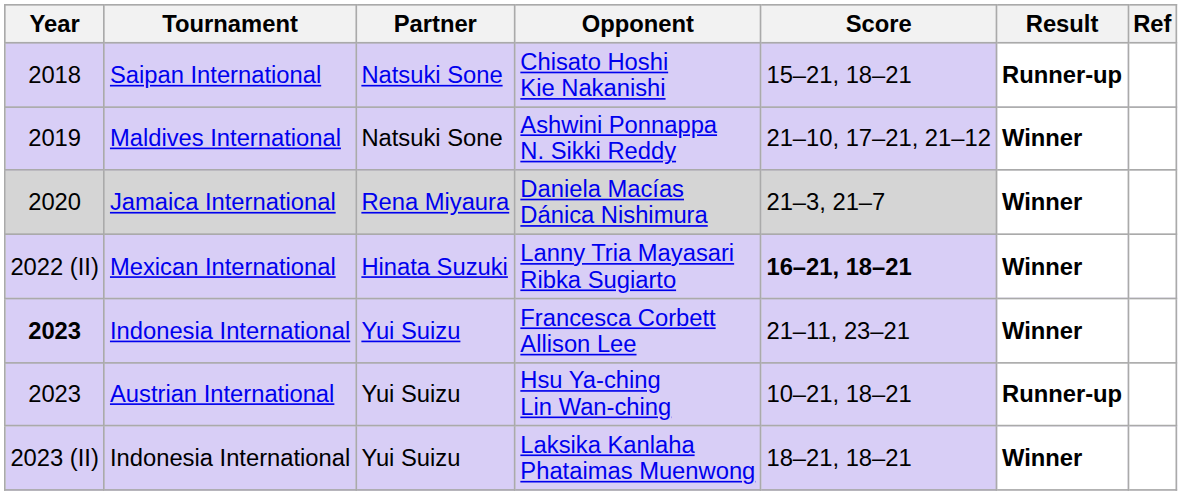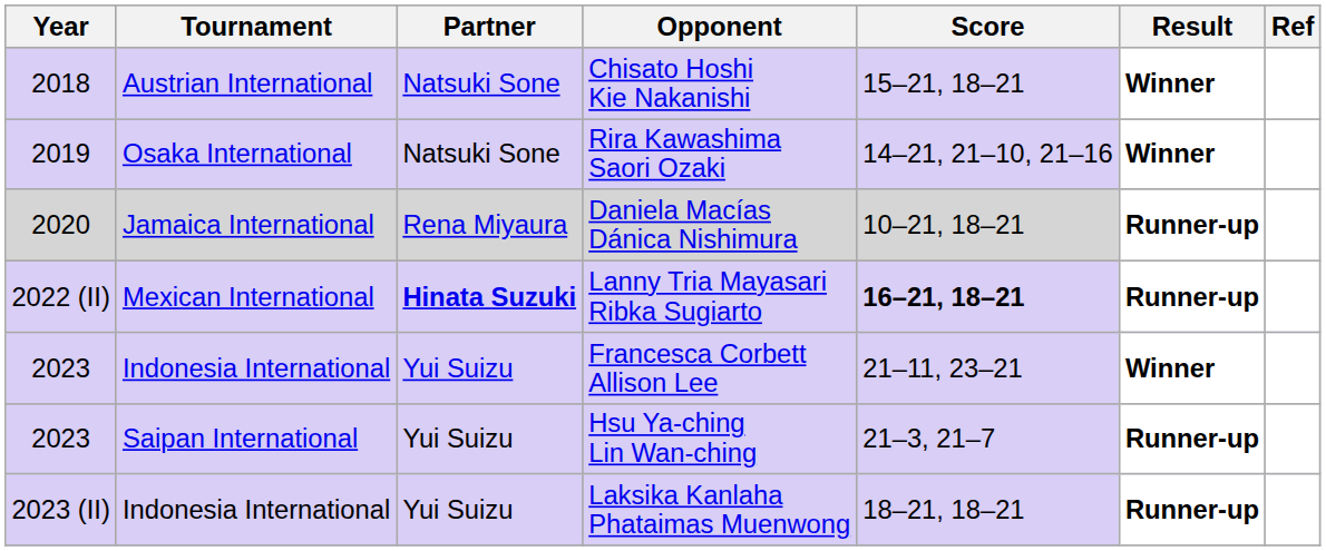 <table class="sortable wikitable" style="font-size: 90%;">
 <tr>
 <th>Year</th>
 <th>Tournament</th>
 <th>Partner</th>
 <th>Opponent</th>
 <th>Score</th>
 <th>Result</th>
 <th>Ref</th>
 </tr>
 <tr style="background:#D8CEF6">
 <td align="center">2018</td>
-<td align="left"><a href='#'>Saipan International</a></td>
+<td align="left"><a href='#'>Austrian International</a></td>
 <td align="left"> <a href='#'>Natsuki Sone</a></td>
 <td align="left"> <a href='#'>Chisato Hoshi</a><br> <a href='#'>Kie Nakanishi</a></td>
 <td align="left">15–21, 18–21</td>
-<td style="text-align:left; background:white"> <strong>Runner-up</strong></td>
+<td style="text-align:left; background:white"> <strong>Winner</strong></td>
 <td style="text-align:center; background:white"></td>
 </tr>
 <tr style="background:#D8CEF6">
 <td align="center">2019</td>
-<td align="left"><a href='#'>Maldives International</a></td>
+<td align="left"><a href='#'>Osaka International</a></td>
 <td align="left"> Natsuki Sone</td>
-<td align="left"> <a href='#'>Ashwini Ponnappa</a><br> <a href='#'>N. Sikki Reddy</a></td>
-<td align="left">21–10, 17–21, 21–12</td>
+<td align="left"> <a href='#'>Rira Kawashima</a><br> <a href='#'>Saori Ozaki</a></td>
+<td align="left">14–21, 21–10, 21–16</td>
 <td style="text-align:left; background:white"> <strong>Winner</strong></td>
 <td style="text-align:center; background:white"></td>
 </tr>
 <tr style="background:#D5D5D5">
 <td align="center">2020</td>
 <td align="left"><a href='#'>Jamaica International</a></td>
 <td align="left"> <a href='#'>Rena Miyaura</a></td>
 <td align="left"> <a href='#'>Daniela Macías</a><br> <a href='#'>Dánica Nishimura</a></td>
-<td align="left">21–3, 21–7</td>
-<td style="text-align:left; background:white"> <strong>Winner</strong></td>
+<td align="left">10–21, 18–21</td>
+<td style="text-align:left; background:white"> <strong>Runner-up</strong></td>
 <td style="text-align:center; background:white"></td>
 </tr>
 <tr style="background:#D8CEF6">
 <td align="center">2022 (II)</td>
 <td align="left"><a href='#'>Mexican International</a></td>
-<td align="left"> <a href='#'>Hinata Suzuki</a></td>
+<td align="left"><strong> <a href='#'>Hinata Suzuki</a></strong></td>
 <td align="left"> <a href='#'>Lanny Tria Mayasari</a><br> <a href='#'>Ribka Sugiarto</a></td>
 <td align="left"><strong>16–21, 18–21</strong></td>
-<td style="text-align:left; background:white"> <strong>Winner</strong></td>
+<td style="text-align:left; background:white"> <strong>Runner-up</strong></td>
 <td style="text-align:center; background:white"></td>
 </tr>
 <tr style="background:#D8CEF6">
-<td align="center"><strong>2023</strong></td>
+<td align="center">2023</td>
 <td align="left"><a href='#'>Indonesia International</a></td>
 <td align="left"> <a href='#'>Yui Suizu</a></td>
 <td align="left"> <a href='#'>Francesca Corbett</a><br> <a href='#'>Allison Lee</a></td>
 <td align="left">21–11, 23–21</td>
 <td style="text-align:left; background:white"> <strong>Winner</strong></td>
 <td style="text-align:center; background:white"></td>
 </tr>
 <tr style="background:#D8CEF6">
 <td align="center">2023</td>
-<td align="left"><a href='#'>Austrian International</a></td>
+<td align="left"><a href='#'>Saipan International</a></td>
 <td align="left"> Yui Suizu</td>
 <td align="left"> <a href='#'>Hsu Ya-ching</a><br> <a href='#'>Lin Wan-ching</a></td>
-<td align="left">10–21, 18–21</td>
+<td align="left">21–3, 21–7</td>
 <td style="text-align:left; background:white"> <strong>Runner-up</strong></td>
 <td style="text-align:center; background:white"></td>
 </tr>
 <tr style="background:#D8CEF6">
 <td align="center">2023 (II)</td>
 <td align="left">Indonesia International</td>
 <td align="left"> Yui Suizu</td>
 <td align="left"> <a href='#'>Laksika Kanlaha</a><br> <a href='#'>Phataimas Muenwong</a></td>
 <td align="left">18–21, 18–21</td>
-<td style="text-align:left; background:white"> <strong>Winner</strong></td>
+<td style="text-align:left; background:white"> <strong>Runner-up</strong></td>
 <td style="text-align:center; background:white"></td>
 </tr>
 </table>
